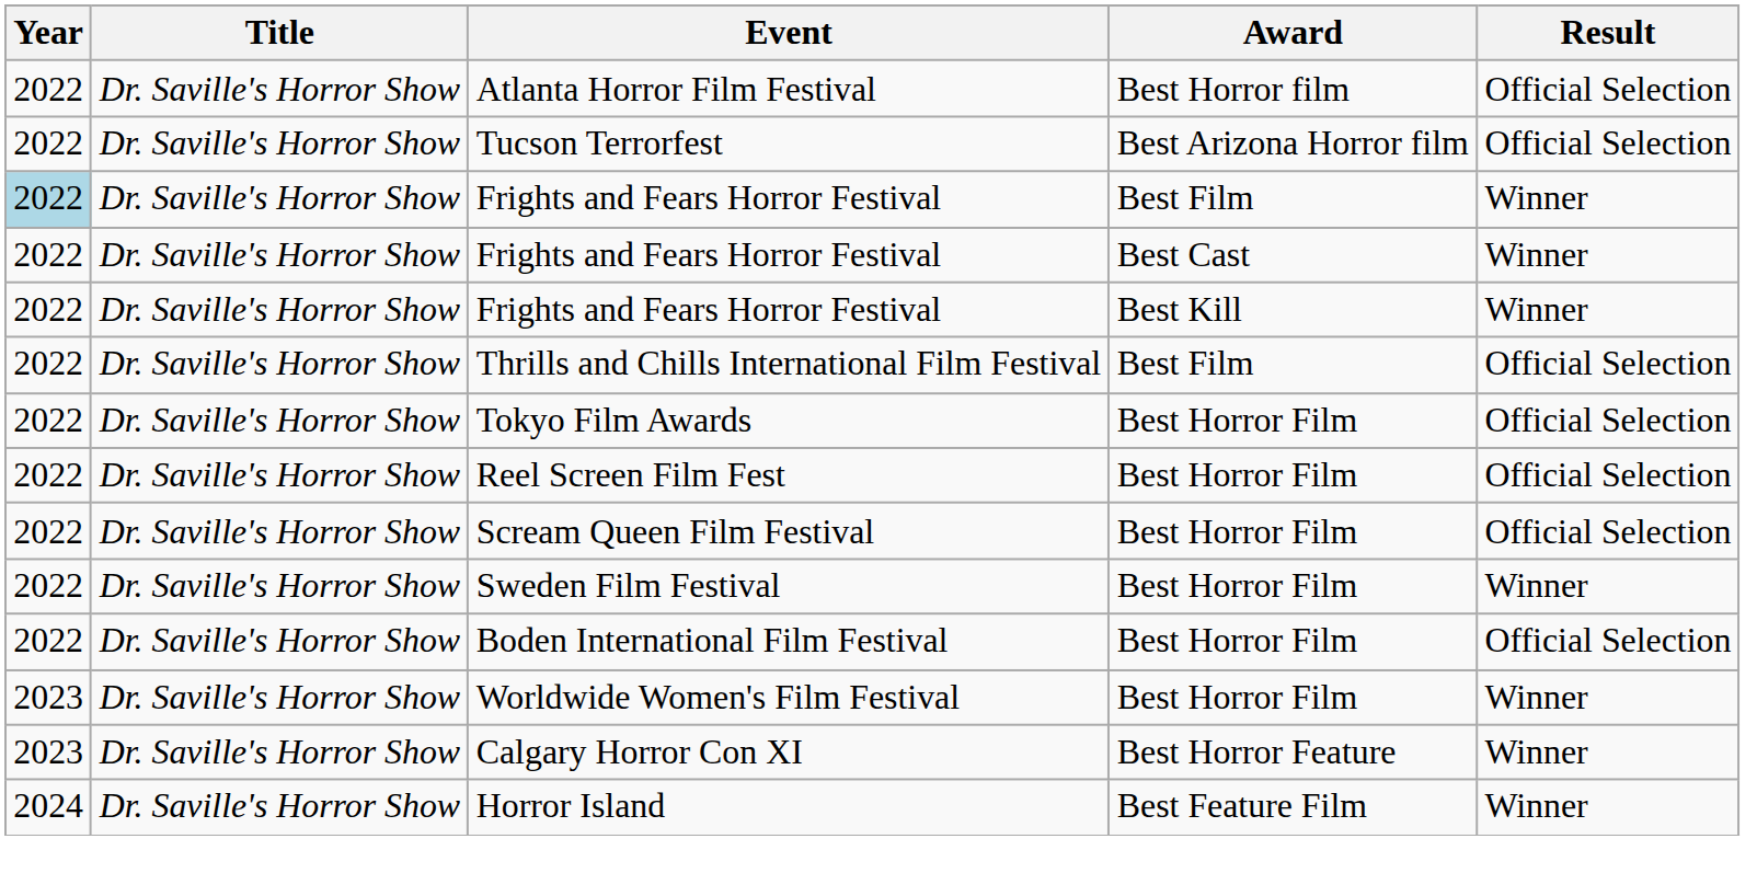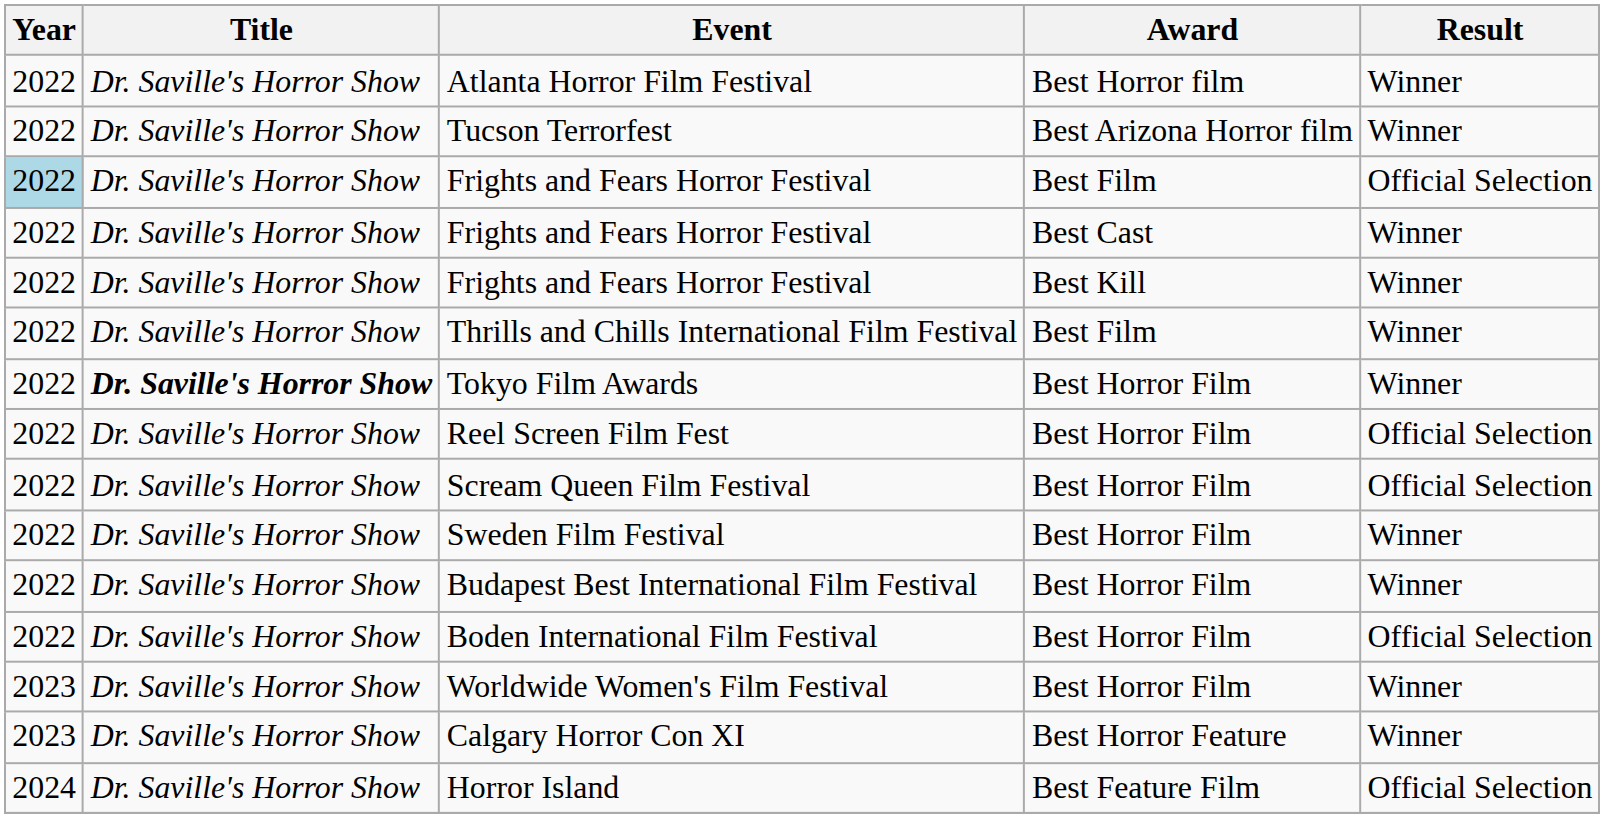 <table class="wikitable sortable">
 <tr>
 <th>Year</th>
 <th>Title</th>
 <th>Event</th>
 <th>Award</th>
 <th>Result</th>
 </tr>
 <tr>
 <td>2022</td>
 <td><em>Dr. Saville's Horror Show</em></td>
 <td>Atlanta Horror Film Festival</td>
 <td>Best Horror film</td>
-<td>Official Selection</td>
+<td>Winner </td>
 </tr>
 <tr>
 <td>2022</td>
 <td><em>Dr. Saville's Horror Show</em></td>
 <td>Tucson Terrorfest</td>
 <td>Best Arizona Horror film</td>
-<td>Official Selection</td>
+<td>Winner </td>
 </tr>
 <tr>
 <td style="background: lightblue;">2022</td>
 <td><em>Dr. Saville's Horror Show</em></td>
 <td>Frights and Fears Horror Festival</td>
 <td>Best Film</td>
-<td>Winner </td>
+<td>Official Selection</td>
 </tr>
 <tr>
 <td>2022</td>
 <td><em>Dr. Saville's Horror Show</em></td>
 <td>Frights and Fears Horror Festival</td>
 <td>Best Cast</td>
 <td>Winner </td>
 </tr>
 <tr>
 <td>2022</td>
 <td><em>Dr. Saville's Horror Show</em></td>
 <td>Frights and Fears Horror Festival</td>
 <td>Best Kill</td>
 <td>Winner </td>
 </tr>
 <tr>
 <td>2022</td>
 <td><em>Dr. Saville's Horror Show</em></td>
 <td>Thrills and Chills International Film Festival</td>
 <td>Best Film</td>
-<td>Official Selection</td>
+<td>Winner </td>
 </tr>
 <tr>
 <td>2022</td>
-<td><em>Dr. Saville's Horror Show</em></td>
+<td><strong><em>Dr. Saville's Horror Show</em></strong></td>
 <td>Tokyo Film Awards</td>
 <td>Best Horror Film</td>
-<td>Official Selection</td>
+<td>Winner </td>
 </tr>
 <tr>
 <td>2022</td>
 <td><em>Dr. Saville's Horror Show</em></td>
 <td>Reel Screen Film Fest</td>
 <td>Best Horror Film</td>
 <td>Official Selection</td>
 </tr>
 <tr>
 <td>2022</td>
 <td><em>Dr. Saville's Horror Show</em></td>
 <td>Scream Queen Film Festival</td>
 <td>Best Horror Film</td>
 <td>Official Selection</td>
 </tr>
 <tr>
 <td>2022</td>
 <td><em>Dr. Saville's Horror Show</em></td>
 <td>Sweden Film Festival</td>
+<td>Best Horror Film</td>
+<td>Winner </td>
+</tr>
+<tr>
+<td>2022</td>
+<td><em>Dr. Saville's Horror Show</em></td>
+<td>Budapest Best International Film Festival</td>
 <td>Best Horror Film</td>
 <td>Winner </td>
 </tr>
 <tr>
 <td>2022</td>
 <td><em>Dr. Saville's Horror Show</em></td>
 <td>Boden International Film Festival</td>
 <td>Best Horror Film</td>
 <td>Official Selection</td>
 </tr>
 <tr>
 <td>2023</td>
 <td><em>Dr. Saville's Horror Show</em></td>
 <td>Worldwide Women's Film Festival</td>
 <td>Best Horror Film</td>
 <td>Winner </td>
 </tr>
 <tr>
 <td>2023</td>
 <td><em>Dr. Saville's Horror Show</em></td>
 <td>Calgary Horror Con XI</td>
 <td>Best Horror Feature</td>
 <td>Winner </td>
 </tr>
 <tr>
 <td>2024</td>
 <td><em>Dr. Saville's Horror Show</em></td>
 <td>Horror Island</td>
 <td>Best Feature Film</td>
-<td>Winner </td>
+<td>Official Selection</td>
 </tr>
 <tr>
 </tr>
 </table>
